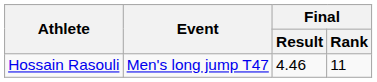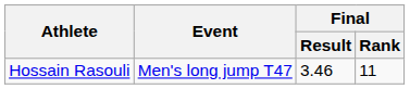 <table class=wikitable style="font-size:90%">
 <tr>
 <th rowspan="2">Athlete</th>
 <th rowspan="2">Event</th>
 <th colspan="2">Final</th>
 </tr>
 <tr>
 <th>Result</th>
 <th>Rank</th>
 </tr>
 <tr>
 <td><a href='#'>Hossain Rasouli</a></td>
 <td><a href='#'>Men's long jump T47</a></td>
-<td>4.46</td>
+<td>3.46</td>
 <td>11</td>
 </tr>
 </table>
